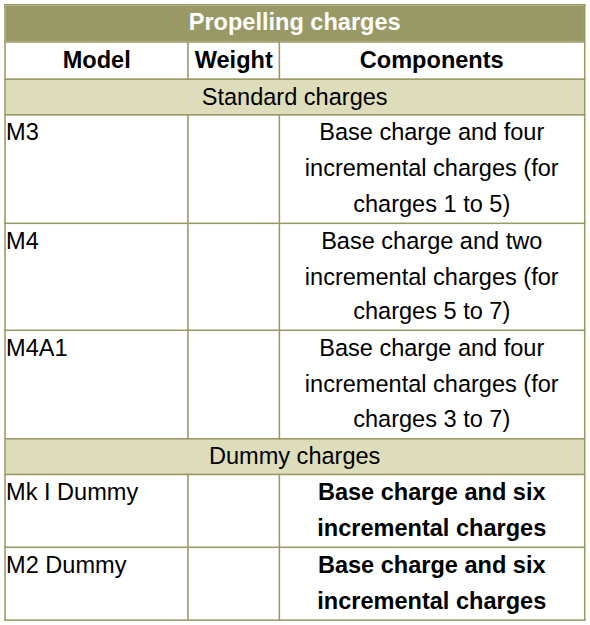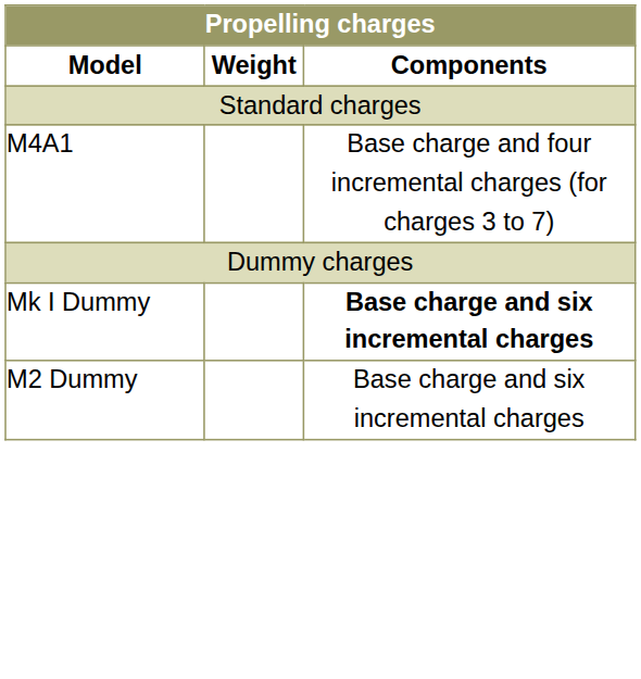 <table border=0 cellspacing=2 cellpadding=0 style="margin:0 0 .5em 1em; width:60%; background:#fff; border-collapse:collapse; border:1px solid #996; line-height:1.5; font-size:95%;">
 <tr style="vertical-align:top; text-align:center; border:1px solid #996; background-color:#996; color:#fff">
 <td colspan="3"><strong>Propelling charges</strong></td>
 </tr>
 <tr style="vertical-align:top; text-align:center; border:1px solid #996;">
 <td width="30%"  style="border:1px solid #996"><strong>Model</strong></td>
 <td width="15%"  style="border:1px solid #996"><strong>Weight</strong></td>
 <td width="50%"  style="border:1px solid #996"><strong>Components</strong></td>
 </tr>
 <tr style="vertical-align:top; text-align:center; border:1px solid #996; background-color:#ddb;">
 <td colspan="3">Standard charges</td>
-</tr>
-<tr style="vertical-align:top; text-align:center;">
-<td style="border:1px solid #996; text-align:left">M3</td>
-<td style="border:1px solid #996"></td>
-<td style="border:1px solid #996">Base charge and four incremental charges (for charges 1 to 5)</td>
-</tr>
-<tr style="vertical-align:top; text-align:center;">
-<td style="border:1px solid #996; text-align:left">M4</td>
-<td style="border:1px solid #996"></td>
-<td style="border:1px solid #996">Base charge and two incremental charges (for charges 5 to 7)</td>
 </tr>
 <tr style="vertical-align:top; text-align:center;">
 <td style="border:1px solid #996; text-align:left">M4A1</td>
 <td style="border:1px solid #996"></td>
 <td style="border:1px solid #996">Base charge and four incremental charges (for charges 3 to 7)</td>
 </tr>
 <tr style="vertical-align:top; text-align:center; border:1px solid #996; background-color:#ddb;">
 <td colspan="3">Dummy charges</td>
 </tr>
 <tr style="vertical-align:top; text-align:center;">
 <td style="border:1px solid #996; text-align:left">Mk I Dummy</td>
 <td style="border:1px solid #996"></td>
 <td style="border:1px solid #996"><strong>Base charge and six incremental charges</strong></td>
 </tr>
 <tr style="vertical-align:top; text-align:center;">
 <td style="border:1px solid #996; text-align:left">M2 Dummy</td>
 <td style="border:1px solid #996"></td>
-<td style="border:1px solid #996"><strong>Base charge and six incremental charges</strong></td>
+<td style="border:1px solid #996">Base charge and six incremental charges</td>
 </tr>
 </table>
